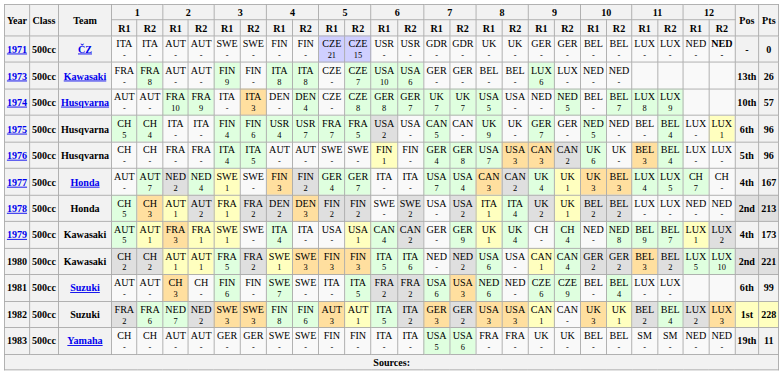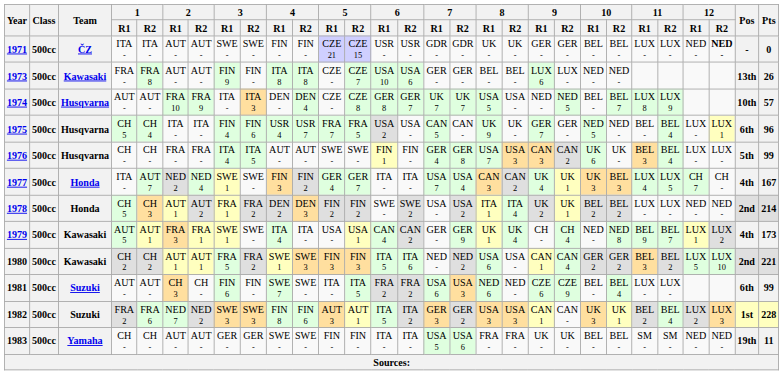 <table class="wikitable" style="text-align:center; font-size:70%">
 <tr>
 <th valign="middle" rowspan=2>Year</th>
 <th valign="middle" rowspan=2>Class</th>
 <th valign="middle" rowspan=2>Team</th>
 <th colspan=2>1</th>
 <th colspan=2>2</th>
 <th colspan=2>3</th>
 <th colspan=2>4</th>
 <th colspan=2>5</th>
 <th colspan=2>6</th>
 <th colspan=2>7</th>
 <th colspan=2>8</th>
 <th colspan=2>9</th>
 <th colspan=2>10</th>
 <th colspan=2>11</th>
 <th colspan=2>12</th>
 <th rowspan=2>Pos</th>
 <th rowspan=2>Pts</th>
 </tr>
 <tr>
 <th>R1</th>
 <th>R2</th>
 <th>R1</th>
 <th>R2</th>
 <th>R1</th>
 <th>R2</th>
 <th>R1</th>
 <th>R2</th>
 <th>R1</th>
 <th>R2</th>
 <th>R1</th>
 <th>R2</th>
 <th>R1</th>
 <th>R2</th>
 <th>R1</th>
 <th>R2</th>
 <th>R1</th>
 <th>R2</th>
 <th>R1</th>
 <th>R2</th>
 <th>R1</th>
 <th>R2</th>
 <th>R1</th>
 <th>R2</th>
 </tr>
 <tr>
 <th><a href='#'>1971</a></th>
 <th>500cc</th>
 <th><a href='#'>ČZ</a></th>
 <td>ITA<br><small>-</small></td>
 <td>ITA<br><small>-</small></td>
 <td>AUT<br><small>-</small></td>
 <td>AUT<br><small>-</small></td>
 <td>SWE<br><small>-</small></td>
 <td>SWE<br><small>-</small></td>
 <td>FIN<br><small>-</small></td>
 <td>FIN<br><small>-</small></td>
 <td style="background:#cfcfff;">CZE<br><small>21</small></td>
 <td style="background:#cfcfff;">CZE<br><small>15</small></td>
 <td>USR<br><small>-</small></td>
 <td>USR<br><small>-</small></td>
 <td>GDR<br><small>-</small></td>
 <td>GDR<br><small>-</small></td>
 <td>UK<br><small>-</small></td>
 <td>UK<br><small>-</small></td>
 <td>GER<br><small>-</small></td>
 <td>GER<br><small>-</small></td>
 <td>BEL<br><small>-</small></td>
 <td>BEL<br><small>-</small></td>
 <td>LUX<br><small>-</small></td>
 <td>LUX<br><small>-</small></td>
 <td>NED<br><small>-</small></td>
 <td><strong>NED<br><small>-</small></strong></td>
 <th>-</th>
 <th>0</th>
 </tr>
 <tr>
 <th><a href='#'>1973</a></th>
 <th>500cc</th>
 <th><a href='#'>Kawasaki</a></th>
 <td>FRA<br><small>-</small></td>
 <td style="background:#dfffdf;">FRA<br><small>8</small></td>
 <td>AUT<br><small>-</small></td>
 <td>AUT<br><small>-</small></td>
 <td style="background:#dfffdf;">FIN<br><small>9</small></td>
 <td>FIN<br><small>-</small></td>
 <td style="background:#dfffdf;">ITA<br><small>8</small></td>
 <td style="background:#dfffdf;">ITA<br><small>8</small></td>
 <td>CZE<br><small>-</small></td>
 <td style="background:#dfffdf;">CZE<br><small>7</small></td>
 <td style="background:#dfffdf;">USA<br><small>10</small></td>
 <td style="background:#dfffdf;">USA<br><small>6</small></td>
 <td>GER<br><small>-</small></td>
 <td>GER<br><small>-</small></td>
 <td>BEL<br><small>-</small></td>
 <td>BEL<br><small>-</small></td>
 <td style="background:#dfffdf;">LUX<br><small>6</small></td>
 <td>LUX<br><small>-</small></td>
 <td>NED<br><small>-</small></td>
 <td>NED<br><small>-</small></td>
 <td></td>
 <td></td>
 <td></td>
 <td></td>
 <th>13th</th>
 <th>26</th>
 </tr>
 <tr>
 <th><a href='#'>1974</a></th>
 <th>500cc</th>
 <th><a href='#'>Husqvarna</a></th>
 <td>AUT<br><small>-</small></td>
 <td>AUT<br><small>-</small></td>
 <td style="background:#dfffdf;">FRA<br><small>10</small></td>
 <td style="background:#dfffdf;">FRA<br><small>9</small></td>
 <td>ITA<br><small>-</small></td>
 <td style="background:#ffdf9f;">ITA<br><small>3</small></td>
 <td>DEN<br><small>-</small></td>
 <td style="background:#dfffdf;">DEN<br><small>4</small></td>
 <td>CZE<br><small>-</small></td>
 <td style="background:#dfffdf;">CZE<br><small>8</small></td>
 <td style="background:#dfffdf;">GER<br><small>8</small></td>
 <td style="background:#dfffdf;">GER<br><small>7</small></td>
 <td style="background:#dfffdf;">UK<br><small>7</small></td>
 <td style="background:#dfffdf;">UK<br><small>7</small></td>
 <td style="background:#dfffdf;">USA<br><small>5</small></td>
 <td>USA<br><small>-</small></td>
 <td>NED<br><small>-</small></td>
 <td style="background:#dfffdf;">NED<br><small>5</small></td>
 <td>BEL<br><small>-</small></td>
 <td style="background:#dfffdf;">BEL<br><small>7</small></td>
 <td style="background:#dfffdf;">LUX<br><small>8</small></td>
 <td style="background:#dfffdf;">LUX<br><small>9</small></td>
 <td></td>
 <td></td>
 <th>10th</th>
 <th>57</th>
 </tr>
 <tr>
 <th><a href='#'>1975</a></th>
 <th>500cc</th>
 <th>Husqvarna</th>
 <td style="background:#dfffdf;">CH<br><small>5</small></td>
 <td style="background:#dfffdf;">CH<br><small>4</small></td>
 <td>ITA<br><small>-</small></td>
 <td>ITA<br><small>-</small></td>
 <td style="background:#dfffdf;">FIN<br><small>4</small></td>
 <td style="background:#dfffdf;">FIN<br><small>6</small></td>
 <td style="background:#dfffdf;">USR<br><small>4</small></td>
 <td style="background:#dfffdf;">USR<br><small>7</small></td>
 <td style="background:#dfffdf;">FRA<br><small>7</small></td>
 <td style="background:#dfffdf;">FRA<br><small>5</small></td>
 <td style="background:#dfdfdf;">USA<br><small>2</small></td>
 <td>USA<br><small>-</small></td>
 <td style="background:#dfffdf;">CAN<br><small>5</small></td>
 <td>CAN<br><small>-</small></td>
 <td style="background:#dfffdf;">UK<br><small>9</small></td>
 <td>UK<br><small>-</small></td>
 <td style="background:#dfffdf;">GER<br><small>7</small></td>
 <td>GER<br><small>-</small></td>
 <td style="background:#dfffdf;">NED<br><small>5</small></td>
 <td>NED<br><small>-</small></td>
 <td>BEL<br><small>-</small></td>
 <td style="background:#dfffdf;">BEL<br><small>4</small></td>
 <td>LUX<br><small>-</small></td>
 <td style="background:#ffffbf;">LUX<br><small>1</small></td>
 <th>6th</th>
 <th>96</th>
 </tr>
 <tr>
 <th><a href='#'>1976</a></th>
 <th>500cc</th>
 <th>Husqvarna</th>
 <td>CH<br><small>-</small></td>
 <td>CH<br><small>-</small></td>
 <td>FRA<br><small>-</small></td>
 <td>FRA<br><small>-</small></td>
 <td style="background:#dfffdf;">ITA<br><small>4</small></td>
 <td style="background:#dfffdf;">ITA<br><small>5</small></td>
 <td>AUT<br><small>-</small></td>
 <td>AUT<br><small>-</small></td>
 <td>SWE<br><small>-</small></td>
 <td>SWE<br><small>-</small></td>
 <td style="background:#ffffbf;">FIN<br><small>1</small></td>
 <td>FIN<br><small>-</small></td>
 <td style="background:#dfffdf;">GER<br><small>4</small></td>
 <td style="background:#dfffdf;">GER<br><small>8</small></td>
 <td style="background:#dfffdf;">USA<br><small>7</small></td>
 <td style="background:#ffdf9f;">USA<br><small>3</small></td>
 <td style="background:#ffdf9f;">CAN<br><small>3</small></td>
 <td style="background:#dfdfdf;">CAN<br><small>2</small></td>
 <td style="background:#dfffdf;">UK<br><small>6</small></td>
 <td>UK<br><small>-</small></td>
 <td style="background:#ffdf9f;">BEL<br><small>3</small></td>
 <td style="background:#dfffdf;">BEL<br><small>4</small></td>
 <td>LUX<br><small>-</small></td>
 <td>LUX<br><small>-</small></td>
 <th>5th</th>
-<th>96</th>
+<th>99</th>
 </tr>
 <tr>
 <th><a href='#'>1977</a></th>
 <th>500cc</th>
 <th><a href='#'>Honda</a></th>
-<td>AUT<br><small>-</small></td>
+<td>ITA<br><small>-</small></td>
 <td style="background:#dfffdf;">AUT<br><small>7</small></td>
 <td style="background:#dfdfdf;">NED<br><small>2</small></td>
 <td style="background:#dfffdf;">NED<br><small>4</small></td>
 <td style="background:#ffffbf;">SWE<br><small>1</small></td>
 <td>SWE<br><small>-</small></td>
 <td style="background:#ffdf9f;">FIN<br><small>3</small></td>
 <td style="background:#dfdfdf;">FIN<br><small>2</small></td>
 <td style="background:#dfffdf;">GER<br><small>4</small></td>
 <td style="background:#dfffdf;">GER<br><small>7</small></td>
 <td>ITA<br><small>-</small></td>
 <td>ITA<br><small>-</small></td>
 <td style="background:#dfffdf;">USA<br><small>7</small></td>
 <td style="background:#dfffdf;">USA<br><small>4</small></td>
 <td style="background:#ffdf9f;">CAN<br><small>3</small></td>
 <td style="background:#dfdfdf;">CAN<br><small>2</small></td>
 <td style="background:#dfffdf;">UK<br><small>4</small></td>
 <td style="background:#ffffbf;">UK<br><small>1</small></td>
 <td style="background:#ffdf9f;">UK<br><small>3</small></td>
 <td style="background:#ffdf9f;">BEL<br><small>3</small></td>
 <td style="background:#dfffdf;">LUX<br><small>4</small></td>
 <td style="background:#dfffdf;">LUX<br><small>5</small></td>
 <td style="background:#dfffdf;">CH<br><small>7</small></td>
 <td>CH<br><small>-</small></td>
 <th>4th</th>
 <th>167</th>
 </tr>
 <tr>
 <th><a href='#'>1978</a></th>
 <th>500cc</th>
 <th>Honda</th>
 <td style="background:#dfffdf;">CH<br><small>5</small></td>
 <td style="background:#ffdf9f;">CH<br><small>3</small></td>
 <td style="background:#ffffbf;">AUT<br><small>1</small></td>
 <td style="background:#dfdfdf;">AUT<br><small>2</small></td>
 <td style="background:#ffffbf;">FRA<br><small>1</small></td>
 <td style="background:#dfdfdf;">FRA<br><small>2</small></td>
 <td style="background:#dfdfdf;">DEN<br><small>2</small></td>
 <td style="background:#ffdf9f;">DEN<br><small>3</small></td>
 <td style="background:#dfdfdf;">FIN<br><small>2</small></td>
 <td style="background:#dfdfdf;">FIN<br><small>2</small></td>
 <td>SWE<br><small>-</small></td>
 <td style="background:#dfdfdf;">SWE<br><small>2</small></td>
 <td>USA<br><small>-</small></td>
 <td style="background:#dfdfdf;">USA<br><small>2</small></td>
 <td style="background:#ffffbf;">ITA<br><small>1</small></td>
 <td style="background:#dfffdf;">ITA<br><small>4</small></td>
 <td style="background:#dfdfdf;">UK<br><small>2</small></td>
 <td style="background:#ffffbf;">UK<br><small>1</small></td>
 <td style="background:#dfdfdf;">BEL<br><small>2</small></td>
 <td style="background:#dfdfdf;">BEL<br><small>2</small></td>
 <td>LUX<br><small>-</small></td>
 <td>LUX<br><small>-</small></td>
 <td>NED<br><small>-</small></td>
 <td>NED<br><small>-</small></td>
 <th style="background:#DFDFDF;">2nd</th>
-<th style="background:#DFDFDF;">213</th>
+<th style="background:#DFDFDF;">214</th>
 </tr>
 <tr>
 <th><a href='#'>1979</a></th>
 <th>500cc</th>
 <th>Kawasaki</th>
 <td style="background:#dfffdf;">AUT<br><small>5</small></td>
 <td style="background:#ffffbf;">AUT<br><small>1</small></td>
 <td style="background:#ffdf9f;">FRA<br><small>3</small></td>
 <td style="background:#ffffbf;">FRA<br><small>1</small></td>
 <td style="background:#ffffbf;">SWE<br><small>1</small></td>
 <td>SWE<br><small>-</small></td>
 <td style="background:#dfffdf;">ITA<br><small>4</small></td>
 <td>ITA<br><small>-</small></td>
 <td>USA<br><small>-</small></td>
 <td style="background:#ffffbf;">USA<br><small>1</small></td>
 <td style="background:#dfffdf;">CAN<br><small>4</small></td>
 <td style="background:#dfdfdf;">CAN<br><small>2</small></td>
 <td>GER<br><small>-</small></td>
 <td style="background:#dfffdf;">GER<br><small>9</small></td>
 <td style="background:#ffffbf;">UK<br><small>1</small></td>
 <td style="background:#dfffdf;">UK<br><small>4</small></td>
 <td>CH<br><small>-</small></td>
 <td style="background:#dfffdf;">CH<br><small>4</small></td>
 <td>NED<br><small>-</small></td>
 <td style="background:#dfffdf;">NED<br><small>8</small></td>
 <td style="background:#dfffdf;">BEL<br><small>9</small></td>
 <td style="background:#dfffdf;">BEL<br><small>7</small></td>
 <td style="background:#ffffbf;">LUX<br><small>1</small></td>
 <td style="background:#dfdfdf;">LUX<br><small>2</small></td>
 <th>4th</th>
 <th>173</th>
 </tr>
 <tr>
 <th>1980</th>
 <th>500cc</th>
 <th>Kawasaki</th>
 <td style="background:#dfdfdf;">CH<br><small>2</small></td>
 <td style="background:#dfdfdf;">CH<br><small>2</small></td>
 <td style="background:#ffffbf;">AUT<br><small>1</small></td>
 <td style="background:#ffffbf;">AUT<br><small>1</small></td>
 <td style="background:#dfffdf;">FRA<br><small>5</small></td>
 <td style="background:#dfdfdf;">FRA<br><small>2</small></td>
 <td style="background:#ffffbf;">SWE<br><small>1</small></td>
 <td style="background:#ffdf9f;">SWE<br><small>3</small></td>
 <td style="background:#ffdf9f;">FIN<br><small>3</small></td>
 <td style="background:#ffdf9f;">FIN<br><small>3</small></td>
 <td style="background:#dfffdf;">ITA<br><small>5</small></td>
 <td style="background:#dfffdf;">ITA<br><small>6</small></td>
 <td>NED<br><small>-</small></td>
 <td style="background:#dfdfdf;">NED<br><small>2</small></td>
 <td style="background:#dfffdf;">USA<br><small>6</small></td>
 <td>USA<br><small>-</small></td>
 <td style="background:#ffffbf;">CAN<br><small>1</small></td>
 <td style="background:#dfffdf;">CAN<br><small>4</small></td>
 <td style="background:#dfdfdf;">GER<br><small>2</small></td>
 <td style="background:#dfdfdf;">GER<br><small>2</small></td>
 <td style="background:#ffdf9f;">BEL<br><small>3</small></td>
 <td style="background:#dfdfdf;">BEL<br><small>2</small></td>
 <td style="background:#dfffdf;">LUX<br><small>5</small></td>
 <td style="background:#dfffdf;">LUX<br><small>10</small></td>
 <th style="background:#DFDFDF;">2nd</th>
 <th style="background:#DFDFDF;">221</th>
 </tr>
 <tr>
 <th>1981</th>
 <th>500cc</th>
 <th><a href='#'>Suzuki</a></th>
 <td>AUT<br><small>-</small></td>
 <td>AUT<br><small>-</small></td>
 <td style="background:#ffdf9f;">CH<br><small>3</small></td>
 <td>CH<br><small>-</small></td>
 <td style="background:#dfffdf;">FIN<br><small>6</small></td>
 <td>FIN<br><small>-</small></td>
 <td style="background:#dfffdf;">SWE<br><small>7</small></td>
 <td>SWE<br><small>-</small></td>
 <td>ITA<br><small>-</small></td>
 <td style="background:#dfffdf;">ITA<br><small>5</small></td>
 <td style="background:#dfdfdf;">FRA<br><small>2</small></td>
 <td style="background:#dfdfdf;">FRA<br><small>2</small></td>
 <td style="background:#dfffdf;">USA<br><small>6</small></td>
 <td style="background:#ffdf9f;">USA<br><small>3</small></td>
 <td style="background:#dfffdf;">NED<br><small>6</small></td>
 <td>NED<br><small>-</small></td>
 <td style="background:#dfffdf;">CZE<br><small>6</small></td>
 <td style="background:#dfffdf;">CZE<br><small>9</small></td>
 <td>BEL<br><small>-</small></td>
 <td style="background:#dfffdf;">BEL<br><small>4</small></td>
 <td>LUX<br><small>-</small></td>
 <td>LUX<br><small>-</small></td>
 <td></td>
 <td></td>
 <th>6th</th>
 <th>99</th>
 </tr>
 <tr>
 <th>1982</th>
 <th>500cc</th>
 <th>Suzuki</th>
 <td style="background:#dfdfdf;">FRA<br><small>2</small></td>
 <td style="background:#dfffdf;">FRA<br><small>6</small></td>
 <td style="background:#dfffdf;">NED<br><small>7</small></td>
 <td style="background:#dfdfdf;">NED<br><small>2</small></td>
 <td style="background:#ffdf9f;">SWE<br><small>3</small></td>
 <td style="background:#ffdf9f;">SWE<br><small>3</small></td>
 <td style="background:#dfffdf;">FIN<br><small>8</small></td>
 <td style="background:#dfffdf;">FIN<br><small>6</small></td>
 <td style="background:#ffdf9f;">AUT<br><small>3</small></td>
 <td style="background:#ffffbf;">AUT<br><small>1</small></td>
 <td style="background:#dfffdf;">ITA<br><small>5</small></td>
 <td style="background:#dfdfdf;">ITA<br><small>2</small></td>
 <td style="background:#ffdf9f;">GER<br><small>3</small></td>
 <td style="background:#dfdfdf;">GER<br><small>2</small></td>
 <td style="background:#ffdf9f;">USA<br><small>3</small></td>
 <td style="background:#ffdf9f;">USA<br><small>3</small></td>
 <td style="background:#ffffbf;">CAN<br><small>1</small></td>
 <td>CAN<br><small>-</small></td>
 <td style="background:#ffdf9f;">UK<br><small>3</small></td>
 <td style="background:#ffffbf;">UK<br><small>1</small></td>
 <td style="background:#dfdfdf;">BEL<br><small>2</small></td>
 <td style="background:#dfffdf;">BEL<br><small>4</small></td>
 <td style="background:#dfdfdf;">LUX<br><small>2</small></td>
 <td style="background:#ffdf9f;">LUX<br><small>3</small></td>
 <th style="background:#FFFFBF;">1st</th>
 <th style="background:#FFFFBF;">228</th>
 </tr>
 <tr>
 <th>1983</th>
 <th>500cc</th>
 <th><a href='#'>Yamaha</a></th>
 <td>CH<br><small>-</small></td>
 <td>CH<br><small>-</small></td>
 <td>AUT<br><small>-</small></td>
 <td>AUT<br><small>-</small></td>
 <td>GER<br><small>-</small></td>
 <td>GER<br><small>-</small></td>
 <td>SWE<br><small>-</small></td>
 <td>SWE<br><small>-</small></td>
 <td>FIN<br><small>-</small></td>
 <td>FIN<br><small>-</small></td>
 <td>ITA<br><small>-</small></td>
 <td>ITA<br><small>-</small></td>
 <td style="background:#dfffdf;">USA<br><small>5</small></td>
 <td style="background:#dfffdf;">USA<br><small>6</small></td>
 <td>FRA<br><small>-</small></td>
 <td>FRA<br><small>-</small></td>
 <td>UK<br><small>-</small></td>
 <td>UK<br><small>-</small></td>
 <td>BEL<br><small>-</small></td>
 <td>BEL<br><small>-</small></td>
 <td>SM<br><small>-</small></td>
 <td>SM<br><small>-</small></td>
 <td>NED<br><small>-</small></td>
 <td>NED<br><small>-</small></td>
 <th>19th</th>
 <th>11</th>
 </tr>
 <tr>
 <th colspan=35>Sources:</th>
 </tr>
 </table>
